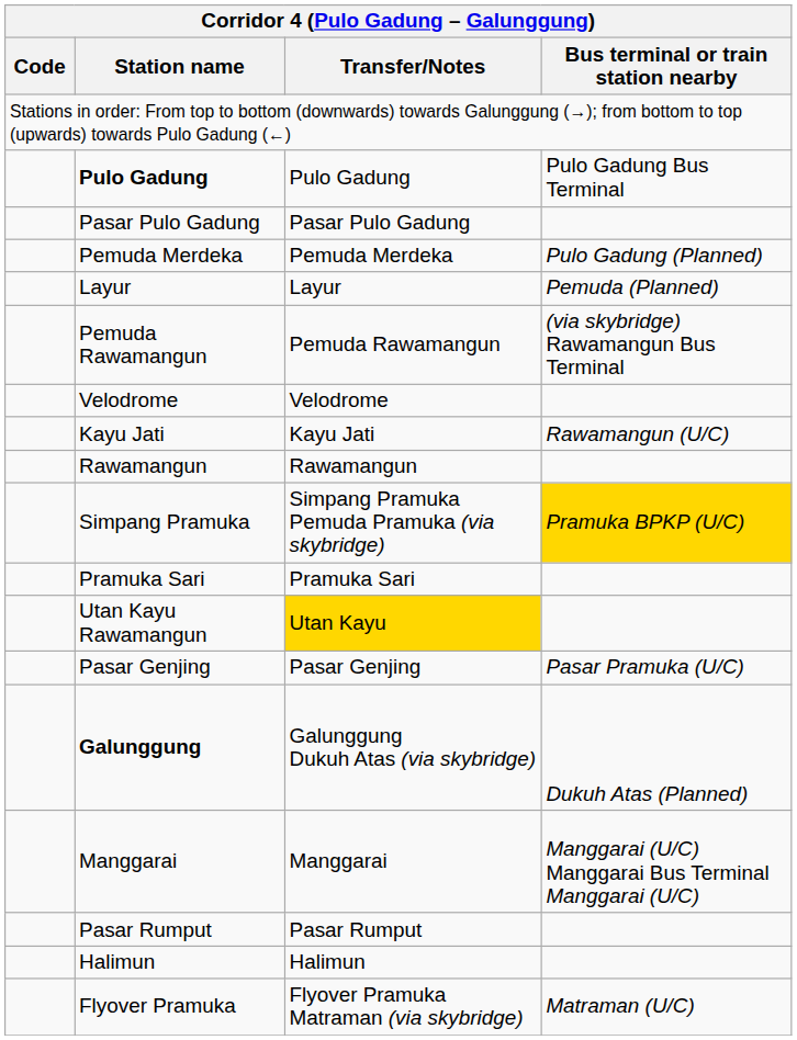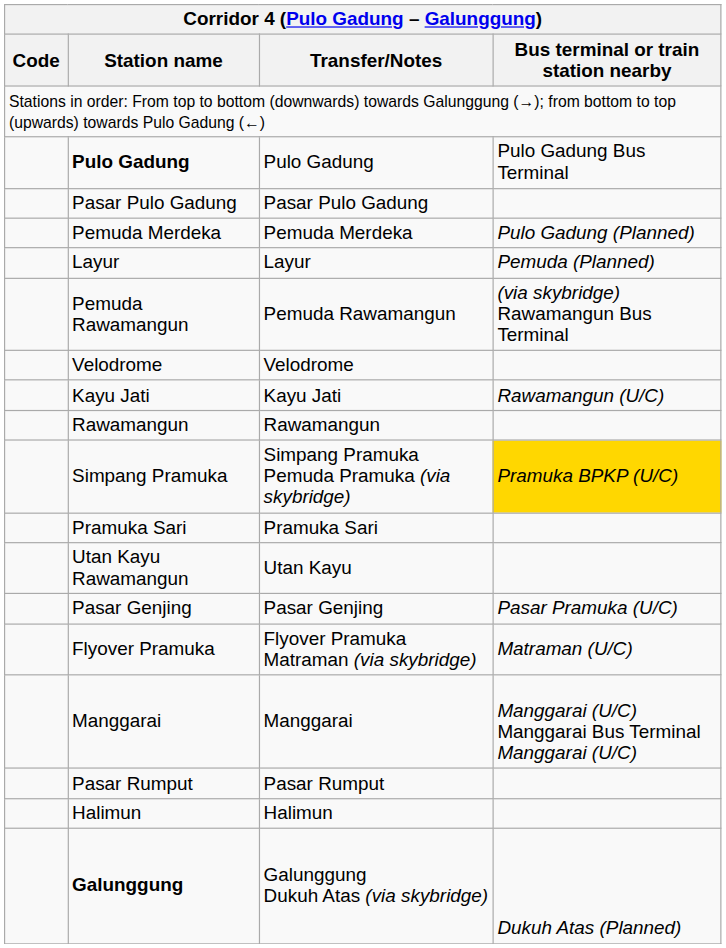 <table class="wikitable" style="font-size:100%">
 <tr>
 <th colspan="4" align="left"> Corridor 4 (<a href='#'>Pulo Gadung</a> – <a href='#'>Galunggung</a>)</th>
 </tr>
 <tr>
 <th width="50">Code</th>
 <th width="190">Station name</th>
 <th width="240">Transfer/Notes</th>
 <th width="240">Bus terminal or train station nearby</th>
 </tr>
 <tr>
 <td colspan="4"><small>Stations in order: From top to bottom (downwards) towards Galunggung (→); from bottom to top (upwards) towards Pulo Gadung (←)</small></td>
 </tr>
 <tr>
 <td align="center"><strong></strong><br><strong></strong></td>
 <td><strong>Pulo Gadung</strong></td>
 <td>   Pulo Gadung</td>
 <td> Pulo Gadung Bus Terminal</td>
 </tr>
 <tr>
 <td align="center"><strong></strong></td>
 <td>Pasar Pulo Gadung</td>
 <td> Pasar Pulo Gadung</td>
 <td></td>
 </tr>
 <tr>
 <td align="center"><strong></strong></td>
 <td>Pemuda Merdeka</td>
 <td> Pemuda Merdeka</td>
 <td> <em>Pulo Gadung (Planned)</em></td>
 </tr>
 <tr>
 <td align="center"><strong></strong></td>
 <td>Layur</td>
 <td> Layur</td>
 <td> <em>Pemuda (Planned)</em></td>
 </tr>
 <tr>
 <td align="center"><strong></strong></td>
 <td>Pemuda Rawamangun</td>
 <td> Pemuda Rawamangun</td>
 <td>  <em>(via skybridge)</em><br> Rawamangun Bus Terminal</td>
 </tr>
 <tr>
 <td align="center"><strong></strong></td>
 <td>Velodrome</td>
 <td> Velodrome</td>
 <td></td>
 </tr>
 <tr>
 <td align="center"><strong></strong></td>
 <td>Kayu Jati</td>
 <td> Kayu Jati</td>
 <td> <em>Rawamangun (U/C)</em></td>
 </tr>
 <tr>
 <td align="center"><strong></strong></td>
 <td>Rawamangun</td>
 <td> Rawamangun</td>
 <td></td>
 </tr>
 <tr>
 <td align="center"><strong></strong></td>
 <td>Simpang Pramuka</td>
 <td> Simpang Pramuka<br>  Pemuda Pramuka <em>(via skybridge)</em></td>
 <td style="background: gold;"> <em>Pramuka BPKP (U/C)</em></td>
 </tr>
 <tr>
 <td align="center"><strong></strong></td>
 <td>Pramuka Sari</td>
 <td> Pramuka Sari</td>
 <td></td>
 </tr>
 <tr>
 <td align="center"><strong></strong></td>
 <td>Utan Kayu Rawamangun</td>
-<td style="background: gold;"> Utan Kayu</td>
+<td> Utan Kayu</td>
 <td></td>
 </tr>
 <tr>
 <td align="center"><strong></strong></td>
 <td>Pasar Genjing</td>
 <td> Pasar Genjing</td>
 <td> <em>Pasar Pramuka (U/C)</em></td>
 </tr>
 <tr>
-<td align="center"><strong></strong><br><strong></strong></td>
-<td><strong>Galunggung</strong></td>
-<td> Galunggung<br>  Dukuh Atas <em>(via skybridge)</em></td>
-<td> <br> <br> <br>  <br> <em>Dukuh Atas (Planned)</em></td>
+<td align="center"><strong></strong></td>
+<td>Flyover Pramuka</td>
+<td> Flyover Pramuka<br>   Matraman <em>(via skybridge)</em></td>
+<td> <em>Matraman (U/C)</em></td>
 </tr>
 <tr>
 <td align="center"><strong></strong></td>
 <td>Manggarai</td>
 <td> Manggarai</td>
 <td>   <br> <em>Manggarai (U/C)</em><br> Manggarai Bus Terminal<br> <em>Manggarai (U/C)</em></td>
 </tr>
 <tr>
 <td align="center"><strong></strong></td>
 <td>Pasar Rumput</td>
 <td> Pasar Rumput</td>
 <td></td>
 </tr>
 <tr>
 <td align="center"><strong></strong><br><strong></strong></td>
 <td>Halimun</td>
 <td><em> </em> Halimun</td>
 <td></td>
 </tr>
 <tr>
-<td align="center"><strong></strong></td>
-<td>Flyover Pramuka</td>
-<td> Flyover Pramuka<br>   Matraman <em>(via skybridge)</em></td>
-<td> <em>Matraman (U/C)</em></td>
+<td align="center"><strong></strong><br><strong></strong></td>
+<td><strong>Galunggung</strong></td>
+<td> Galunggung<br>  Dukuh Atas <em>(via skybridge)</em></td>
+<td> <br> <br> <br>  <br> <em>Dukuh Atas (Planned)</em></td>
 </tr>
 </table>
